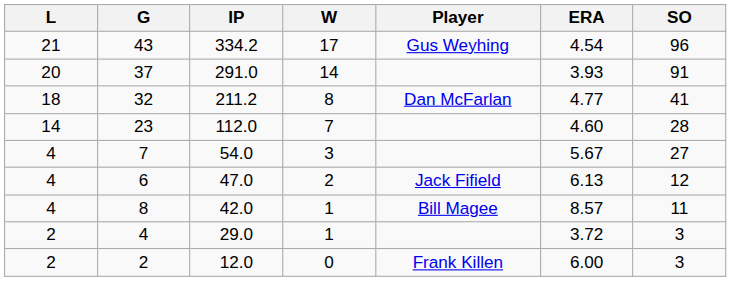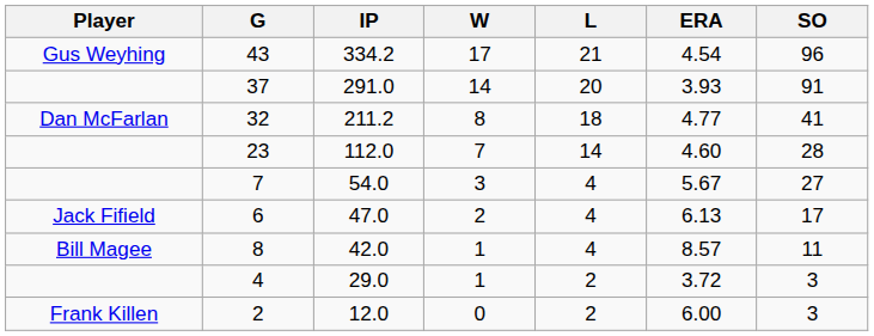 <table class="wikitable sortable">
 <tr>
-<th bgcolor="#DDDDFF" width="9%">L</th>
+<th bgcolor="#DDDDFF" width="16%">Player</th>
 <th bgcolor="#DDDDFF" width="9%">G</th>
 <th bgcolor="#DDDDFF" width="9%">IP</th>
 <th bgcolor="#DDDDFF" width="9%">W</th>
-<th bgcolor="#DDDDFF" width="16%">Player</th>
+<th bgcolor="#DDDDFF" width="9%">L</th>
 <th bgcolor="#DDDDFF" width="9%">ERA</th>
 <th bgcolor="#DDDDFF" width="9%">SO</th>
 </tr>
 <tr align="center">
-<td>21</td>
+<td><a href='#'>Gus Weyhing</a></td>
 <td>43</td>
 <td>334.2</td>
 <td>17</td>
-<td><a href='#'>Gus Weyhing</a></td>
+<td>21</td>
 <td>4.54</td>
 <td>96</td>
 </tr>
 <tr align=center>
-<td>20</td>
+<td></td>
 <td>37</td>
 <td>291.0</td>
 <td>14</td>
-<td></td>
+<td>20</td>
 <td>3.93</td>
 <td>91</td>
 </tr>
 <tr align="center">
-<td>18</td>
+<td><a href='#'>Dan McFarlan</a></td>
 <td>32</td>
 <td>211.2</td>
 <td>8</td>
-<td><a href='#'>Dan McFarlan</a></td>
+<td>18</td>
 <td>4.77</td>
 <td>41</td>
 </tr>
 <tr align=center>
-<td>14</td>
+<td></td>
 <td>23</td>
 <td>112.0</td>
 <td>7</td>
-<td></td>
+<td>14</td>
 <td>4.60</td>
 <td>28</td>
 </tr>
 <tr align="center">
-<td>4</td>
+<td></td>
 <td>7</td>
 <td>54.0</td>
 <td>3</td>
-<td></td>
+<td>4</td>
 <td>5.67</td>
 <td>27</td>
 </tr>
 <tr align="center">
-<td>4</td>
+<td><a href='#'>Jack Fifield</a></td>
 <td>6</td>
 <td>47.0</td>
 <td>2</td>
-<td><a href='#'>Jack Fifield</a></td>
+<td>4</td>
 <td>6.13</td>
-<td>12</td>
+<td>17</td>
 </tr>
 <tr align=center>
-<td>4</td>
+<td><a href='#'>Bill Magee</a></td>
 <td>8</td>
 <td>42.0</td>
 <td>1</td>
-<td><a href='#'>Bill Magee</a></td>
+<td>4</td>
 <td>8.57</td>
 <td>11</td>
 </tr>
 <tr align=center>
-<td>2</td>
+<td></td>
 <td>4</td>
 <td>29.0</td>
 <td>1</td>
-<td></td>
+<td>2</td>
 <td>3.72</td>
 <td>3</td>
 </tr>
 <tr align="center">
-<td>2</td>
+<td><a href='#'>Frank Killen</a></td>
 <td>2</td>
 <td>12.0</td>
 <td>0</td>
-<td><a href='#'>Frank Killen</a></td>
+<td>2</td>
 <td>6.00</td>
 <td>3</td>
 </tr>
 </table>
